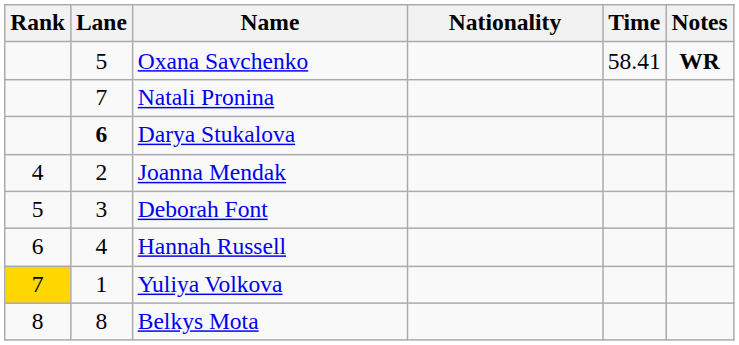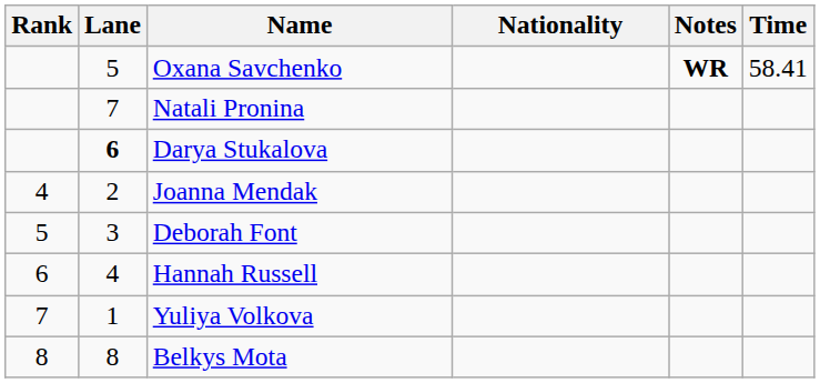 <table class="wikitable sortable" style="text-align:center">
 <tr>
 <th>Rank</th>
 <th>Lane</th>
 <th style="width:180px">Name</th>
 <th style="width:125px">Nationality</th>
+<th>Notes</th>
 <th>Time</th>
-<th>Notes</th>
 </tr>
 <tr>
 <td></td>
 <td>5</td>
 <td style="text-align:left;"><a href='#'>Oxana Savchenko</a></td>
 <td style="text-align:left;"></td>
+<td><strong>WR</strong></td>
 <td>58.41</td>
-<td><strong>WR</strong></td>
 </tr>
 <tr>
 <td></td>
 <td>7</td>
 <td style="text-align:left;"><a href='#'>Natali Pronina</a></td>
 <td style="text-align:left;"></td>
 <td></td>
 <td></td>
 </tr>
 <tr>
 <td></td>
 <td><strong>6</strong></td>
 <td style="text-align:left;"><a href='#'>Darya Stukalova</a></td>
 <td style="text-align:left;"></td>
 <td></td>
 <td></td>
 </tr>
 <tr>
 <td>4</td>
 <td>2</td>
 <td style="text-align:left;"><a href='#'>Joanna Mendak</a></td>
 <td style="text-align:left;"></td>
 <td></td>
 <td></td>
 </tr>
 <tr>
 <td>5</td>
 <td>3</td>
 <td style="text-align:left;"><a href='#'>Deborah Font</a></td>
 <td style="text-align:left;"></td>
 <td></td>
 <td></td>
 </tr>
 <tr>
 <td>6</td>
 <td>4</td>
 <td style="text-align:left;"><a href='#'>Hannah Russell</a></td>
 <td style="text-align:left;"></td>
 <td></td>
 <td></td>
 </tr>
 <tr>
-<td style="background: gold;">7</td>
+<td>7</td>
 <td>1</td>
 <td style="text-align:left;"><a href='#'>Yuliya Volkova</a></td>
 <td style="text-align:left;"></td>
 <td></td>
 <td></td>
 </tr>
 <tr>
 <td>8</td>
 <td>8</td>
 <td style="text-align:left;"><a href='#'>Belkys Mota</a></td>
 <td style="text-align:left;"></td>
 <td></td>
 <td></td>
 </tr>
 </table>
